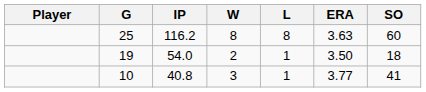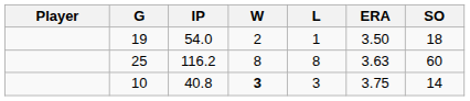 <table class="wikitable sortable">
 <tr>
 <th bgcolor="#DDDDFF" width="16%">Player</th>
 <th bgcolor="#DDDDFF" width="9%">G</th>
 <th bgcolor="#DDDDFF" width="9%">IP</th>
 <th bgcolor="#DDDDFF" width="9%">W</th>
 <th bgcolor="#DDDDFF" width="9%">L</th>
 <th bgcolor="#DDDDFF" width="9%">ERA</th>
 <th bgcolor="#DDDDFF" width="9%">SO</th>
 </tr>
 <tr align="center">
 <td></td>
+<td>19</td>
+<td>54.0</td>
+<td>2</td>
+<td>1</td>
+<td>3.50</td>
+<td>18</td>
+</tr>
+<tr align="center">
+<td></td>
 <td>25</td>
 <td>116.2</td>
 <td>8</td>
 <td>8</td>
 <td>3.63</td>
 <td>60</td>
 </tr>
 <tr align="center">
 <td></td>
-<td>19</td>
-<td>54.0</td>
-<td>2</td>
-<td>1</td>
-<td>3.50</td>
-<td>18</td>
-</tr>
-<tr align="center">
-<td></td>
 <td>10</td>
 <td>40.8</td>
+<td><strong>3</strong></td>
 <td>3</td>
-<td>1</td>
-<td>3.77</td>
-<td>41</td>
+<td>3.75</td>
+<td>14</td>
 </tr>
 </table>
